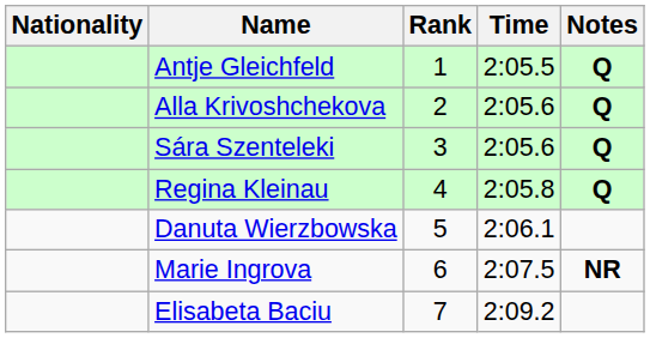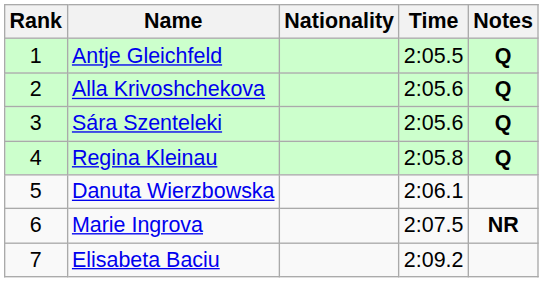 <table class="wikitable sortable" style="text-align:center">
 <tr>
+<th>Rank</th>
+<th>Name</th>
 <th>Nationality</th>
-<th>Name</th>
-<th>Rank</th>
 <th>Time</th>
 <th>Notes</th>
 </tr>
 <tr bgcolor=ccffcc>
+<td>1</td>
+<td align=left><a href='#'>Antje Gleichfeld</a></td>
 <td align=left></td>
-<td align=left><a href='#'>Antje Gleichfeld</a></td>
-<td>1</td>
 <td>2:05.5</td>
 <td><strong>Q</strong></td>
 </tr>
 <tr bgcolor=ccffcc>
+<td>2</td>
+<td align=left><a href='#'>Alla Krivoshchekova</a></td>
 <td align=left></td>
-<td align=left><a href='#'>Alla Krivoshchekova</a></td>
-<td>2</td>
 <td>2:05.6</td>
 <td><strong>Q</strong></td>
 </tr>
 <tr bgcolor=ccffcc>
+<td>3</td>
+<td align=left><a href='#'>Sára Szenteleki</a></td>
 <td align=left></td>
-<td align=left><a href='#'>Sára Szenteleki</a></td>
-<td>3</td>
 <td>2:05.6</td>
 <td><strong>Q</strong></td>
 </tr>
 <tr bgcolor=ccffcc>
+<td>4</td>
+<td align=left><a href='#'>Regina Kleinau</a></td>
 <td align=left></td>
-<td align=left><a href='#'>Regina Kleinau</a></td>
-<td>4</td>
 <td>2:05.8</td>
 <td><strong>Q</strong></td>
 </tr>
 <tr>
+<td>5</td>
+<td align=left><a href='#'>Danuta Wierzbowska</a></td>
 <td align=left></td>
-<td align=left><a href='#'>Danuta Wierzbowska</a></td>
-<td>5</td>
 <td>2:06.1</td>
 <td></td>
 </tr>
 <tr>
+<td>6</td>
+<td align=left><a href='#'>Marie Ingrova</a></td>
 <td align=left></td>
-<td align=left><a href='#'>Marie Ingrova</a></td>
-<td>6</td>
 <td>2:07.5</td>
 <td><strong>NR</strong></td>
 </tr>
 <tr>
+<td>7</td>
+<td align=left><a href='#'>Elisabeta Baciu</a></td>
 <td align=left></td>
-<td align=left><a href='#'>Elisabeta Baciu</a></td>
-<td>7</td>
 <td>2:09.2</td>
 <td></td>
 </tr>
 </table>
